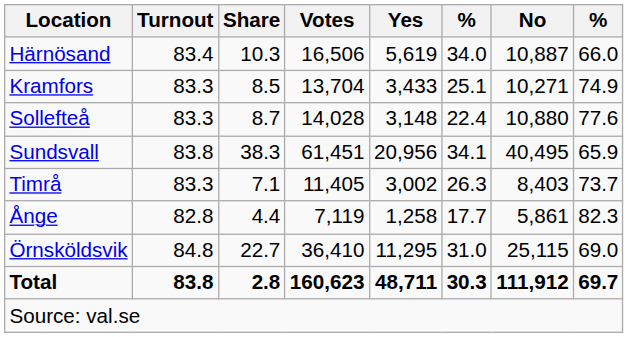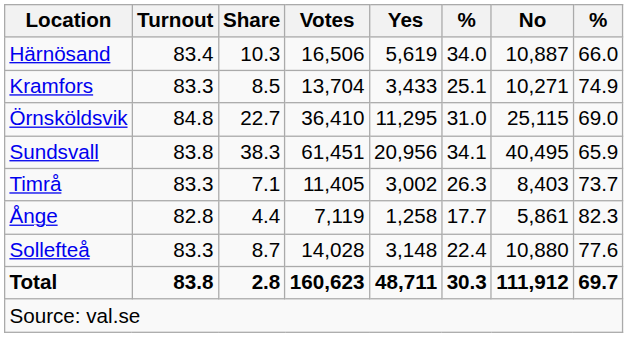 <table class="wikitable sortable" style=text-align:right>
 <tr>
 <th>Location</th>
 <th>Turnout</th>
 <th>Share</th>
 <th>Votes</th>
 <th>Yes</th>
 <th>%</th>
 <th>No</th>
 <th>%</th>
 </tr>
 <tr>
 <td align=left><a href='#'>Härnösand</a></td>
 <td>83.4</td>
 <td>10.3</td>
 <td>16,506</td>
 <td>5,619</td>
 <td>34.0</td>
 <td>10,887</td>
 <td>66.0</td>
 </tr>
 <tr>
 <td align=left><a href='#'>Kramfors</a></td>
 <td>83.3</td>
 <td>8.5</td>
 <td>13,704</td>
 <td>3,433</td>
 <td>25.1</td>
 <td>10,271</td>
 <td>74.9</td>
 </tr>
 <tr>
-<td align=left><a href='#'>Sollefteå</a></td>
-<td>83.3</td>
-<td>8.7</td>
-<td>14,028</td>
-<td>3,148</td>
-<td>22.4</td>
-<td>10,880</td>
-<td>77.6</td>
+<td align=left><a href='#'>Örnsköldsvik</a></td>
+<td>84.8</td>
+<td>22.7</td>
+<td>36,410</td>
+<td>11,295</td>
+<td>31.0</td>
+<td>25,115</td>
+<td>69.0</td>
 </tr>
 <tr>
 <td align=left><a href='#'>Sundsvall</a></td>
 <td>83.8</td>
 <td>38.3</td>
 <td>61,451</td>
 <td>20,956</td>
 <td>34.1</td>
 <td>40,495</td>
 <td>65.9</td>
 </tr>
 <tr>
 <td align=left><a href='#'>Timrå</a></td>
 <td>83.3</td>
 <td>7.1</td>
 <td>11,405</td>
 <td>3,002</td>
 <td>26.3</td>
 <td>8,403</td>
 <td>73.7</td>
 </tr>
 <tr>
 <td align=left><a href='#'>Ånge</a></td>
 <td>82.8</td>
 <td>4.4</td>
 <td>7,119</td>
 <td>1,258</td>
 <td>17.7</td>
 <td>5,861</td>
 <td>82.3</td>
 </tr>
 <tr>
-<td align=left><a href='#'>Örnsköldsvik</a></td>
-<td>84.8</td>
-<td>22.7</td>
-<td>36,410</td>
-<td>11,295</td>
-<td>31.0</td>
-<td>25,115</td>
-<td>69.0</td>
+<td align=left><a href='#'>Sollefteå</a></td>
+<td>83.3</td>
+<td>8.7</td>
+<td>14,028</td>
+<td>3,148</td>
+<td>22.4</td>
+<td>10,880</td>
+<td>77.6</td>
 </tr>
 <tr>
 <td align=left><strong>Total</strong></td>
 <td><strong>83.8</strong></td>
 <td><strong>2.8</strong></td>
 <td><strong>160,623</strong></td>
 <td><strong>48,711</strong></td>
 <td><strong>30.3</strong></td>
 <td><strong>111,912</strong></td>
 <td><strong>69.7</strong></td>
 </tr>
 <tr>
 <td align=left colspan=8>Source: val.se </td>
 </tr>
 </table>
